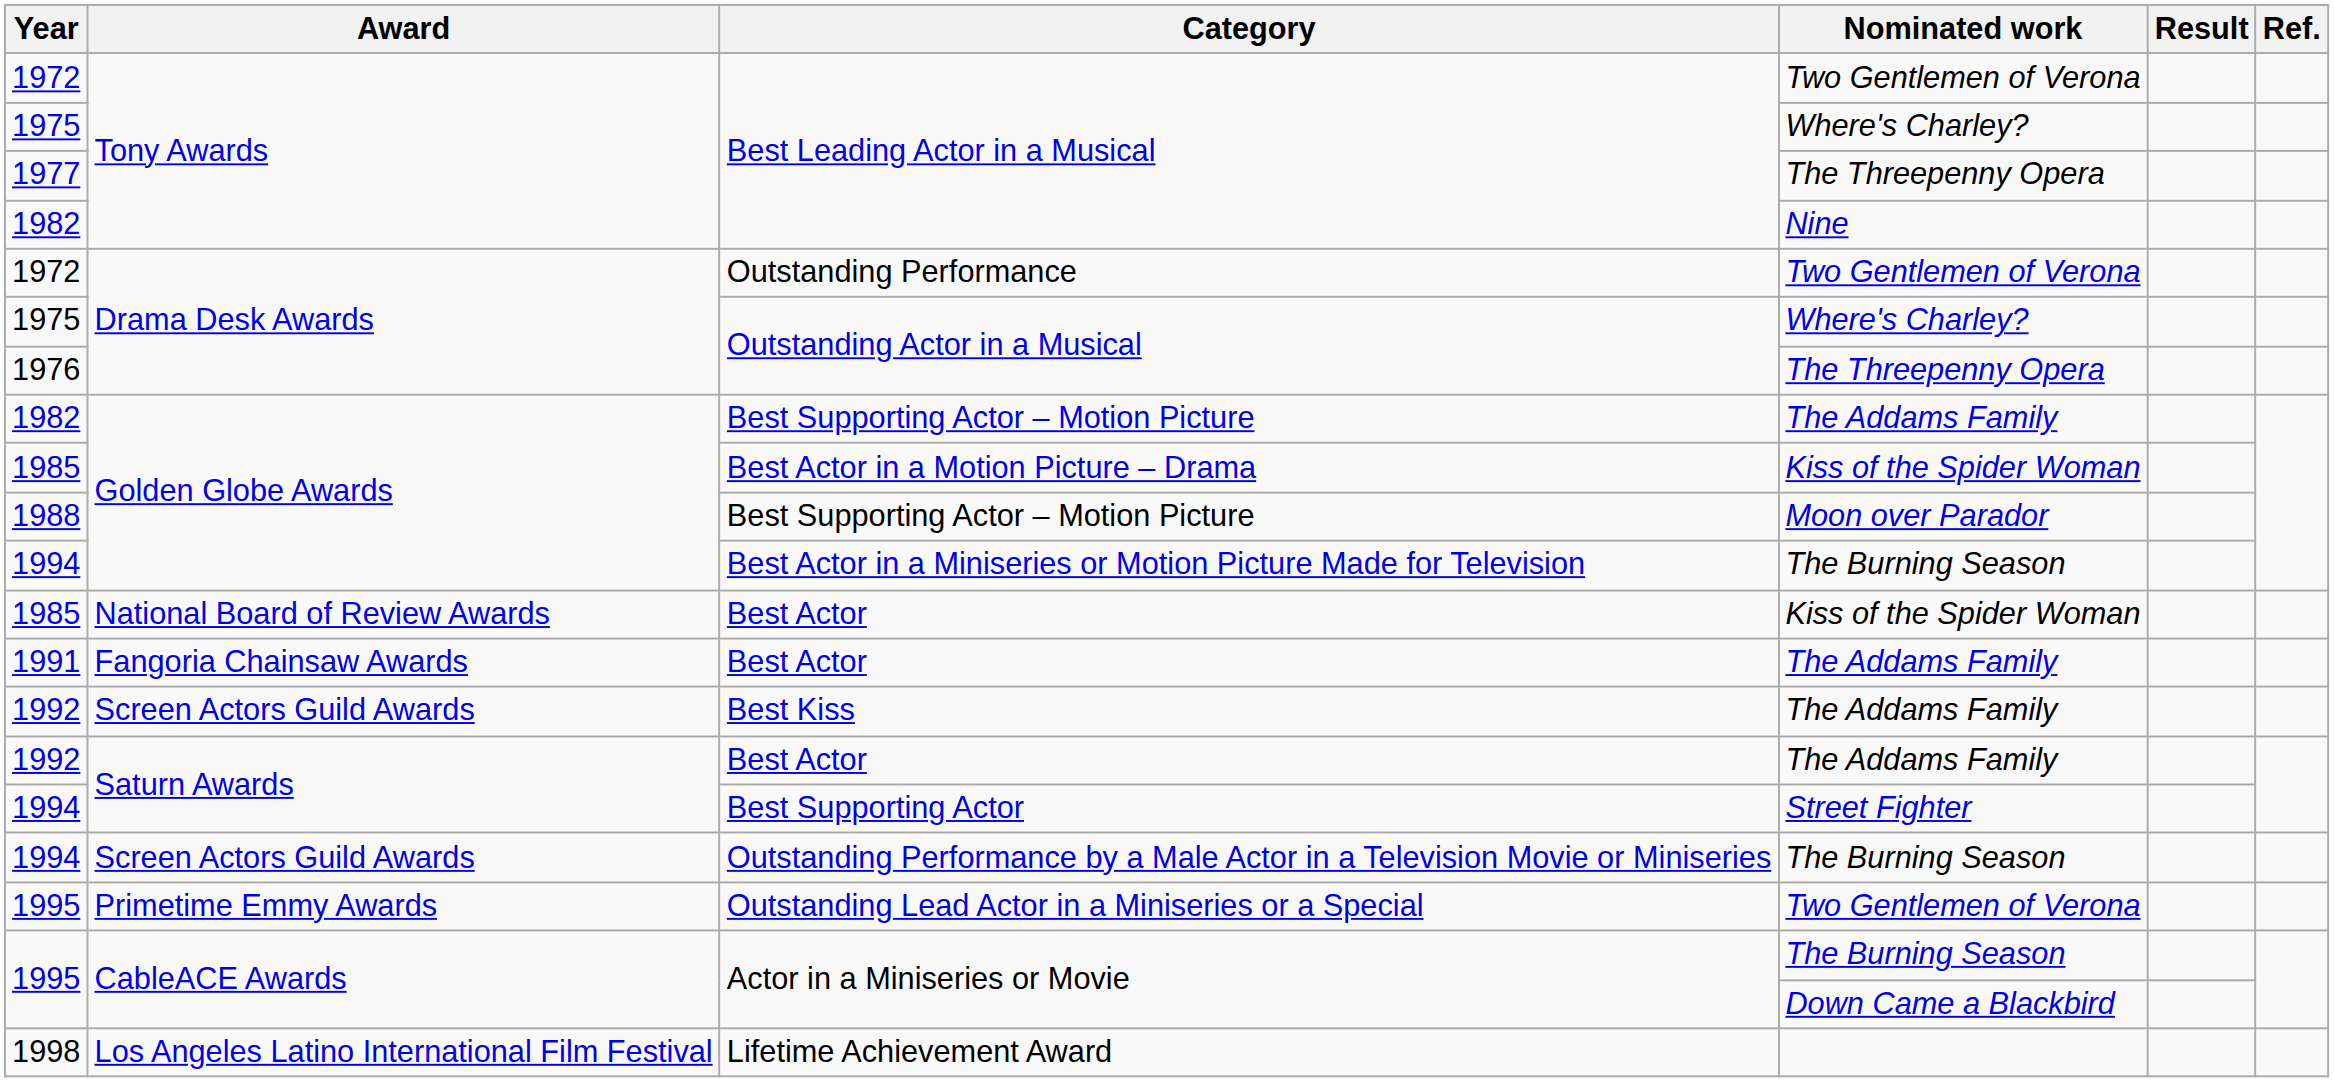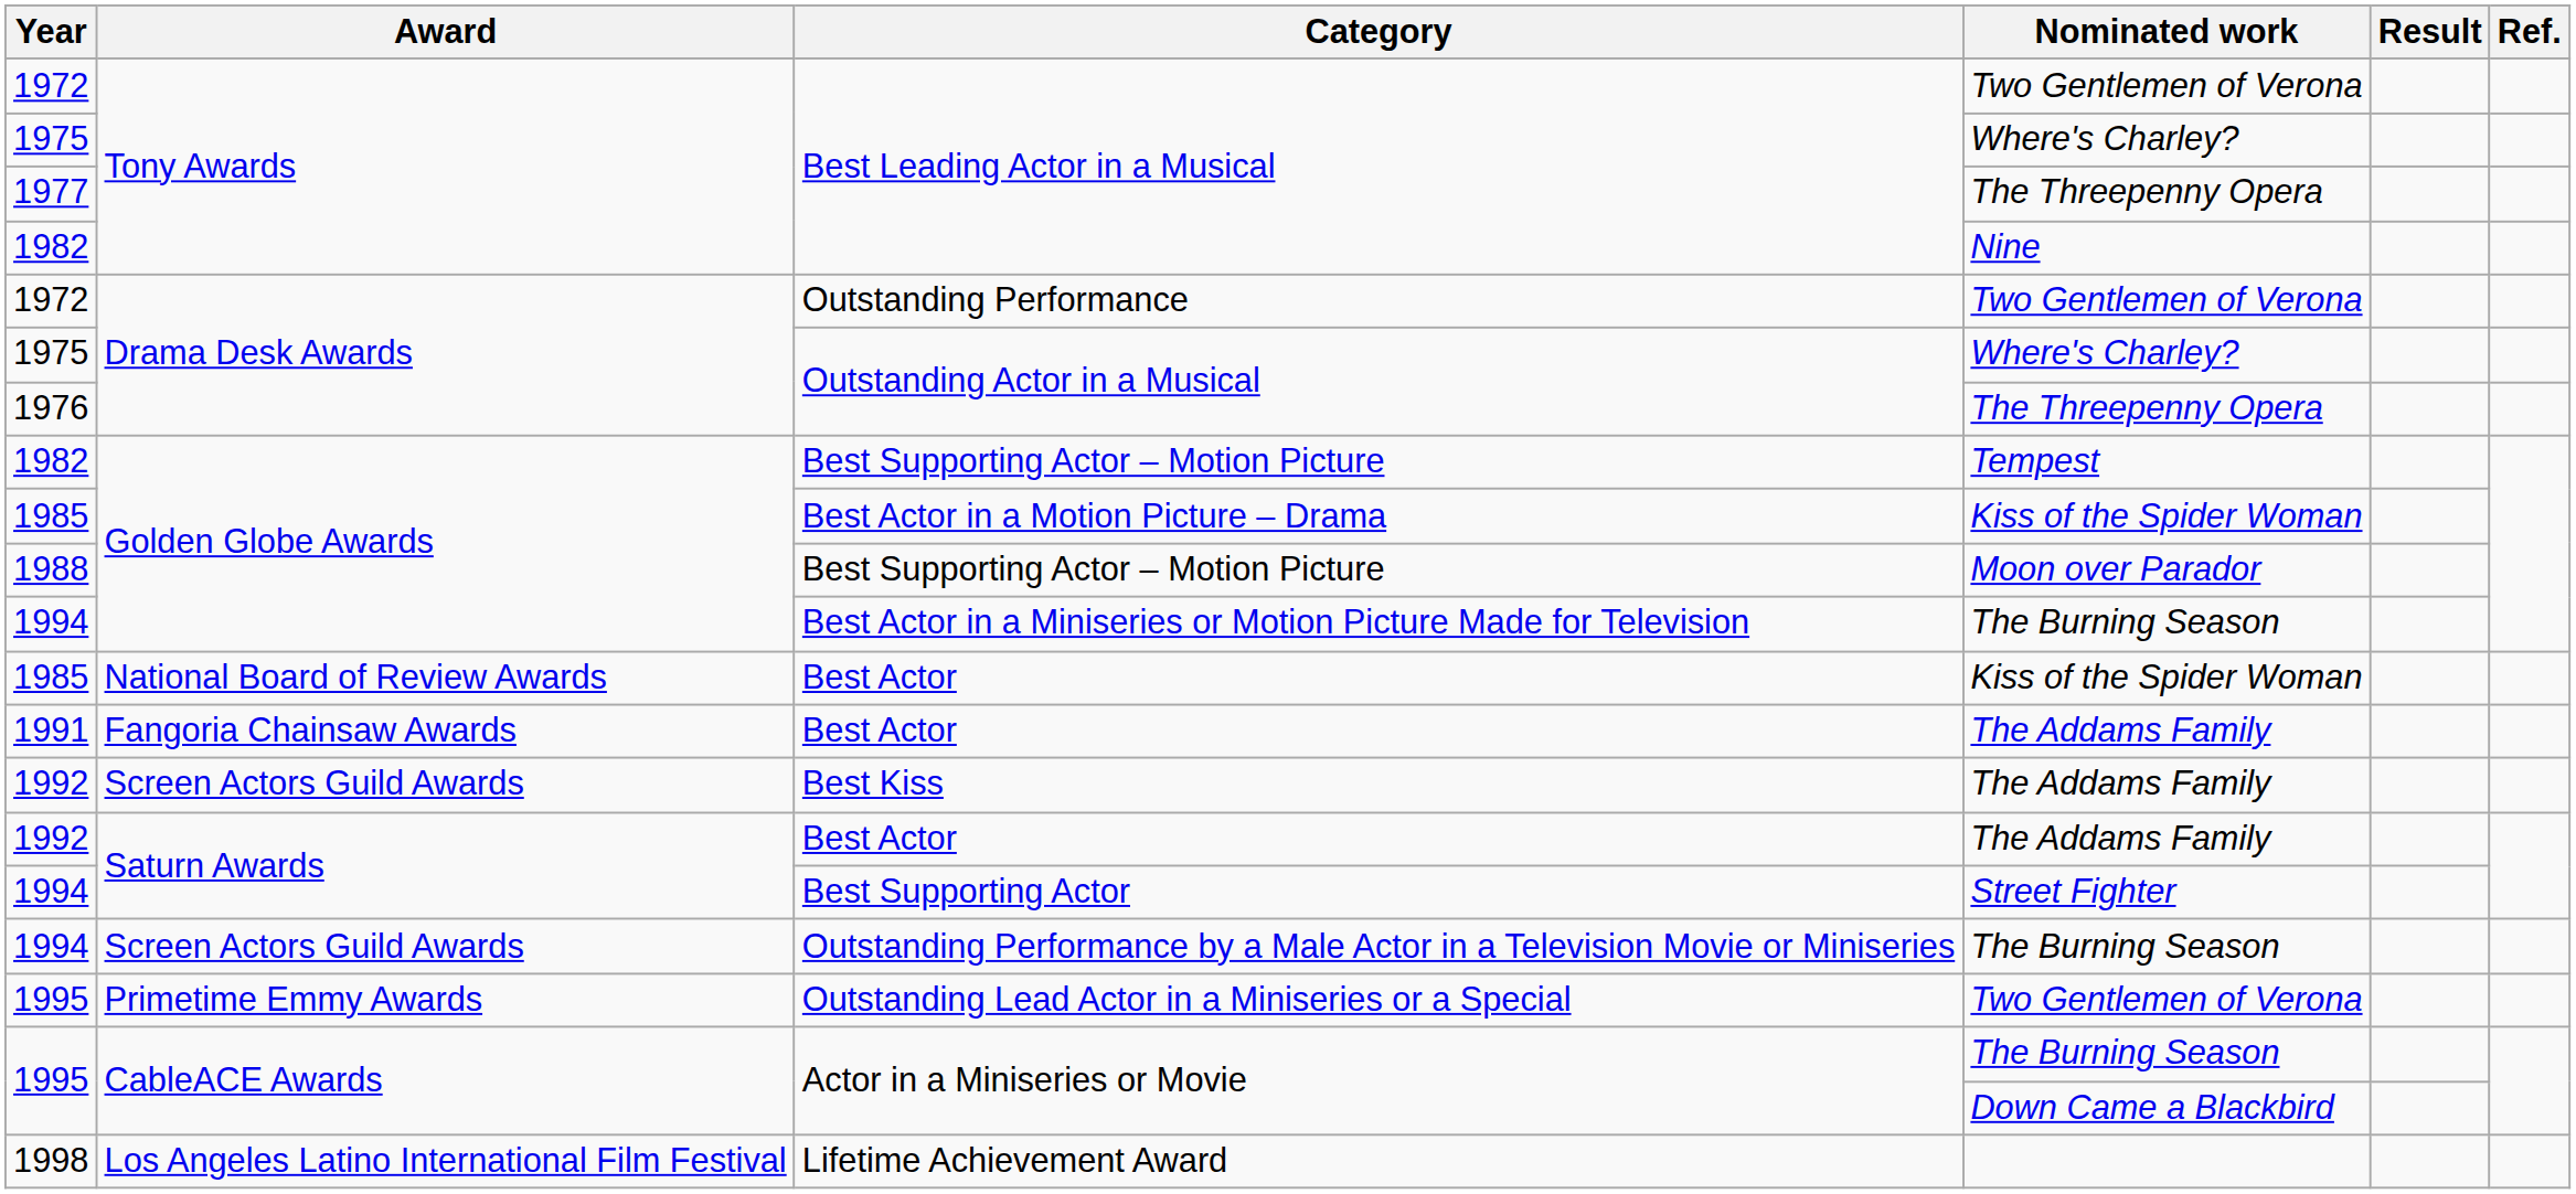 <table class="wikitable">
 <tr>
 <th>Year</th>
 <th>Award</th>
 <th>Category</th>
 <th>Nominated work</th>
 <th>Result</th>
 <th>Ref.</th>
 </tr>
 <tr>
 <td><a href='#'>1972</a></td>
 <td rowspan="4"><a href='#'>Tony Awards</a></td>
 <td rowspan="4"><a href='#'>Best Leading Actor in a Musical</a></td>
 <td><em>Two Gentlemen of Verona</em></td>
 <td></td>
 <td align="center"></td>
 </tr>
 <tr>
 <td><a href='#'>1975</a></td>
 <td><em>Where's Charley?</em></td>
 <td></td>
 <td align="center"></td>
 </tr>
 <tr>
 <td><a href='#'>1977</a></td>
 <td><em>The Threepenny Opera</em></td>
 <td></td>
 <td align="center"></td>
 </tr>
 <tr>
 <td><a href='#'>1982</a></td>
 <td><em><a href='#'>Nine</a></em></td>
 <td></td>
 <td align="center"></td>
 </tr>
 <tr>
 <td>1972</td>
 <td rowspan="3"><a href='#'>Drama Desk Awards</a></td>
 <td>Outstanding Performance</td>
 <td><em><a href='#'>Two Gentlemen of Verona</a></em></td>
 <td></td>
 <td align="center"></td>
 </tr>
 <tr>
 <td>1975</td>
 <td rowspan="2"><a href='#'>Outstanding Actor in a Musical</a></td>
 <td><em><a href='#'>Where's Charley?</a></em></td>
 <td></td>
 <td align="center"></td>
 </tr>
 <tr>
 <td>1976</td>
 <td><em><a href='#'>The Threepenny Opera</a></em></td>
 <td></td>
 <td align="center"></td>
 </tr>
 <tr>
 <td><a href='#'>1982</a></td>
 <td rowspan="4"><a href='#'>Golden Globe Awards</a></td>
 <td><a href='#'>Best Supporting Actor – Motion Picture</a></td>
-<td><em><a href='#'>The Addams Family</a></em></td>
+<td><em><a href='#'>Tempest</a></em></td>
 <td></td>
 <td align="center" rowspan="4"></td>
 </tr>
 <tr>
 <td><a href='#'>1985</a></td>
 <td><a href='#'>Best Actor in a Motion Picture – Drama</a></td>
 <td><em><a href='#'>Kiss of the Spider Woman</a></em></td>
 <td></td>
 </tr>
 <tr>
 <td><a href='#'>1988</a></td>
 <td>Best Supporting Actor – Motion Picture</td>
 <td><em><a href='#'>Moon over Parador</a></em></td>
 <td></td>
 </tr>
 <tr>
 <td><a href='#'>1994</a></td>
 <td><a href='#'>Best Actor in a Miniseries or Motion Picture Made for Television</a></td>
 <td><em>The Burning Season</em></td>
 <td></td>
 </tr>
 <tr>
 <td><a href='#'>1985</a></td>
 <td><a href='#'>National Board of Review Awards</a></td>
 <td><a href='#'>Best Actor</a></td>
 <td><em>Kiss of the Spider Woman</em></td>
 <td></td>
 <td align="center"></td>
 </tr>
 <tr>
 <td><a href='#'>1991</a></td>
 <td><a href='#'>Fangoria Chainsaw Awards</a></td>
 <td><a href='#'>Best Actor</a></td>
 <td><em><a href='#'>The Addams Family</a></em></td>
 <td></td>
 <td align="center"></td>
 </tr>
 <tr>
 <td><a href='#'>1992</a></td>
 <td><a href='#'>Screen Actors Guild Awards</a></td>
 <td><a href='#'>Best Kiss</a></td>
 <td><em>The Addams Family</em> <br> </td>
 <td></td>
 <td align="center"></td>
 </tr>
 <tr>
 <td><a href='#'>1992</a></td>
 <td rowspan="2"><a href='#'>Saturn Awards</a></td>
 <td><a href='#'>Best Actor</a></td>
 <td><em>The Addams Family</em></td>
 <td></td>
 <td align="center" rowspan="2"></td>
 </tr>
 <tr>
 <td><a href='#'>1994</a></td>
 <td><a href='#'>Best Supporting Actor</a></td>
 <td><em><a href='#'>Street Fighter</a></em></td>
 <td></td>
 </tr>
 <tr>
 <td><a href='#'>1994</a></td>
 <td><a href='#'>Screen Actors Guild Awards</a></td>
 <td><a href='#'>Outstanding Performance by a Male Actor in a Television Movie or Miniseries</a></td>
 <td><em>The Burning Season</em></td>
 <td></td>
 <td align="center"></td>
 </tr>
 <tr>
 <td><a href='#'>1995</a></td>
 <td><a href='#'>Primetime Emmy Awards</a></td>
 <td><a href='#'>Outstanding Lead Actor in a Miniseries or a Special</a></td>
 <td><em><a href='#'>Two Gentlemen of Verona</a></em></td>
 <td></td>
 <td align="center"></td>
 </tr>
 <tr>
 <td rowspan="2"><a href='#'>1995</a></td>
 <td rowspan="2"><a href='#'>CableACE Awards</a></td>
 <td rowspan="2">Actor in a Miniseries or Movie</td>
 <td><em><a href='#'>The Burning Season</a></em></td>
 <td></td>
 <td align="center" rowspan="2"></td>
 </tr>
 <tr>
 <td><em><a href='#'>Down Came a Blackbird</a></em></td>
 <td></td>
 </tr>
 <tr>
 <td>1998</td>
 <td><a href='#'>Los Angeles Latino International Film Festival</a></td>
 <td>Lifetime Achievement Award</td>
 <td></td>
 <td></td>
 <td align="center"></td>
 </tr>
 </table>
